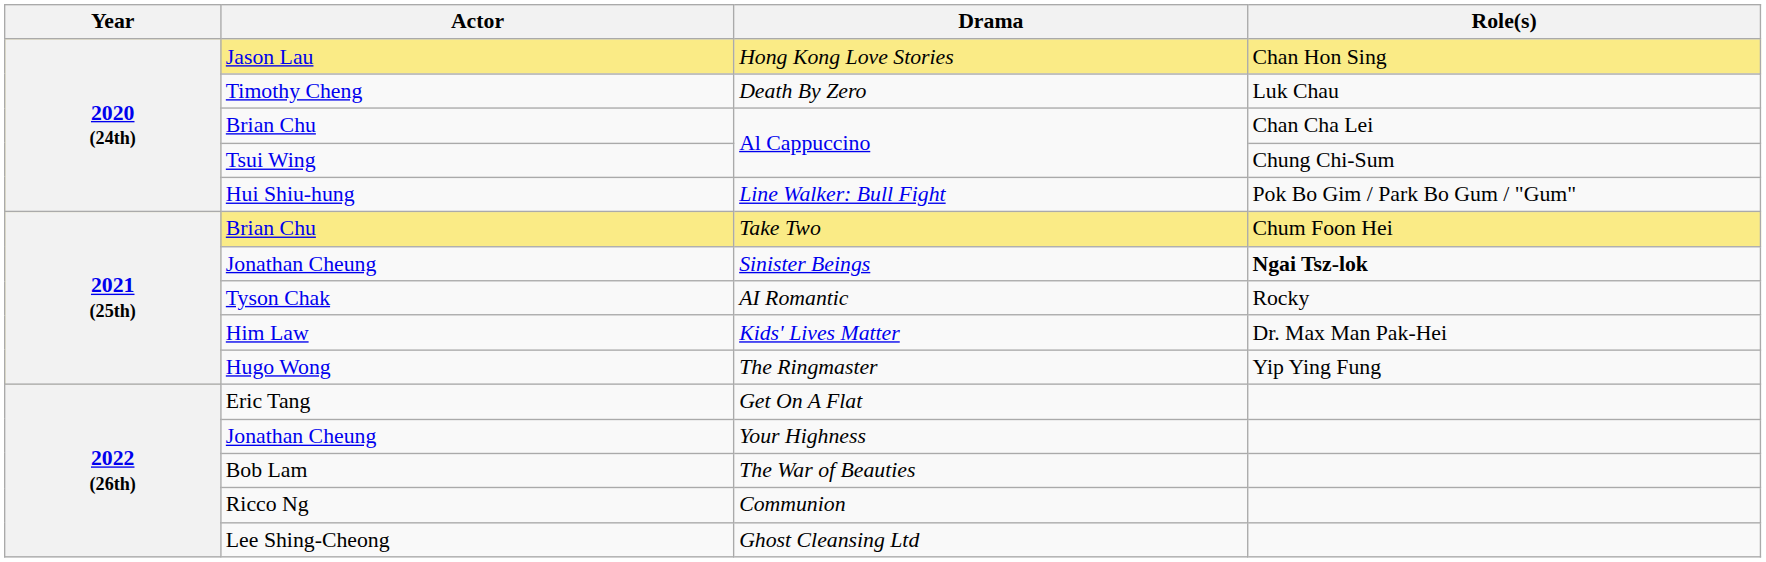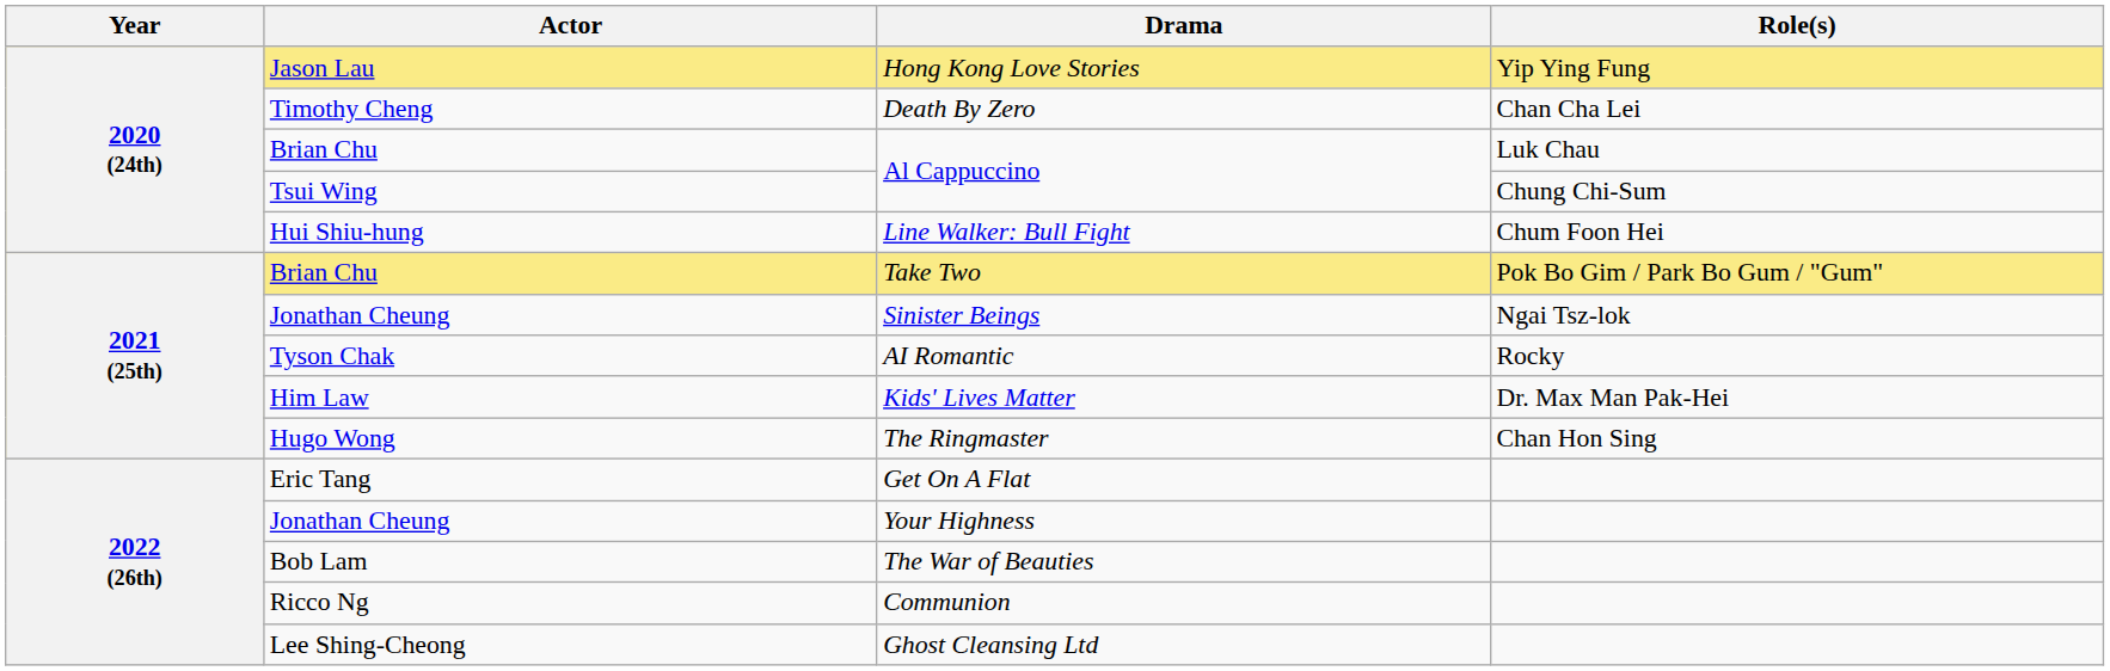 <table class="wikitable">
 <tr>
 <th width="8%">Year</th>
 <th width="19%">Actor</th>
 <th width="19%">Drama</th>
 <th width="19%">Role(s)</th>
 </tr>
 <tr style="background:#FAEB86">
 <th rowspan="5"><strong><a href='#'>2020</a></strong><br><small>(24th)</small></th>
 <td><a href='#'>Jason Lau</a></td>
 <td><em>Hong Kong Love Stories</em></td>
-<td>Chan Hon Sing</td>
+<td>Yip Ying Fung</td>
 </tr>
 <tr>
 <td><a href='#'>Timothy Cheng</a></td>
 <td><em>Death By Zero</em></td>
-<td>Luk Chau</td>
+<td>Chan Cha Lei</td>
 </tr>
 <tr>
 <td><a href='#'>Brian Chu</a></td>
 <td rowspan="2"><a href='#'>Al Cappuccino</a></td>
-<td>Chan Cha Lei</td>
+<td>Luk Chau</td>
 </tr>
 <tr>
 <td><a href='#'>Tsui Wing</a></td>
 <td>Chung Chi-Sum</td>
 </tr>
 <tr>
 <td><a href='#'>Hui Shiu-hung</a></td>
 <td><em><a href='#'>Line Walker: Bull Fight</a></em></td>
-<td>Pok Bo Gim / Park Bo Gum / "Gum"</td>
+<td>Chum Foon Hei</td>
 </tr>
 <tr style="background:#FAEB86">
 <th rowspan="5"><strong><a href='#'>2021</a></strong><br><small>(25th)</small></th>
 <td><a href='#'>Brian Chu</a></td>
 <td><em>Take Two</em></td>
-<td>Chum Foon Hei</td>
+<td>Pok Bo Gim / Park Bo Gum / "Gum"</td>
 </tr>
 <tr>
 <td><a href='#'>Jonathan Cheung</a></td>
 <td><em><a href='#'>Sinister Beings</a></em></td>
-<td><strong>Ngai Tsz-lok</strong></td>
+<td>Ngai Tsz-lok</td>
 </tr>
 <tr>
 <td><a href='#'>Tyson Chak</a></td>
 <td><em>AI Romantic</em></td>
 <td>Rocky</td>
 </tr>
 <tr>
 <td><a href='#'>Him Law</a></td>
 <td><em><a href='#'>Kids' Lives Matter</a></em></td>
 <td>Dr. Max Man Pak-Hei</td>
 </tr>
 <tr>
 <td><a href='#'>Hugo Wong</a></td>
 <td><em>The Ringmaster</em></td>
-<td>Yip Ying Fung</td>
+<td>Chan Hon Sing</td>
 </tr>
 <tr>
 <th rowspan="5"><strong><a href='#'>2022</a></strong><br><small>(26th)</small></th>
 <td>Eric Tang </td>
 <td><em>Get On A Flat</em></td>
 <td></td>
 </tr>
 <tr>
 <td><a href='#'>Jonathan Cheung</a></td>
 <td><em>Your Highness</em></td>
 <td></td>
 </tr>
 <tr>
 <td>Bob Lam</td>
 <td><em>The War of Beauties</em></td>
 <td></td>
 </tr>
 <tr>
 <td>Ricco Ng</td>
 <td><em>Communion</em></td>
 <td></td>
 </tr>
 <tr>
 <td>Lee Shing-Cheong</td>
 <td><em>Ghost Cleansing Ltd</em></td>
 <td></td>
 </tr>
 </table>
